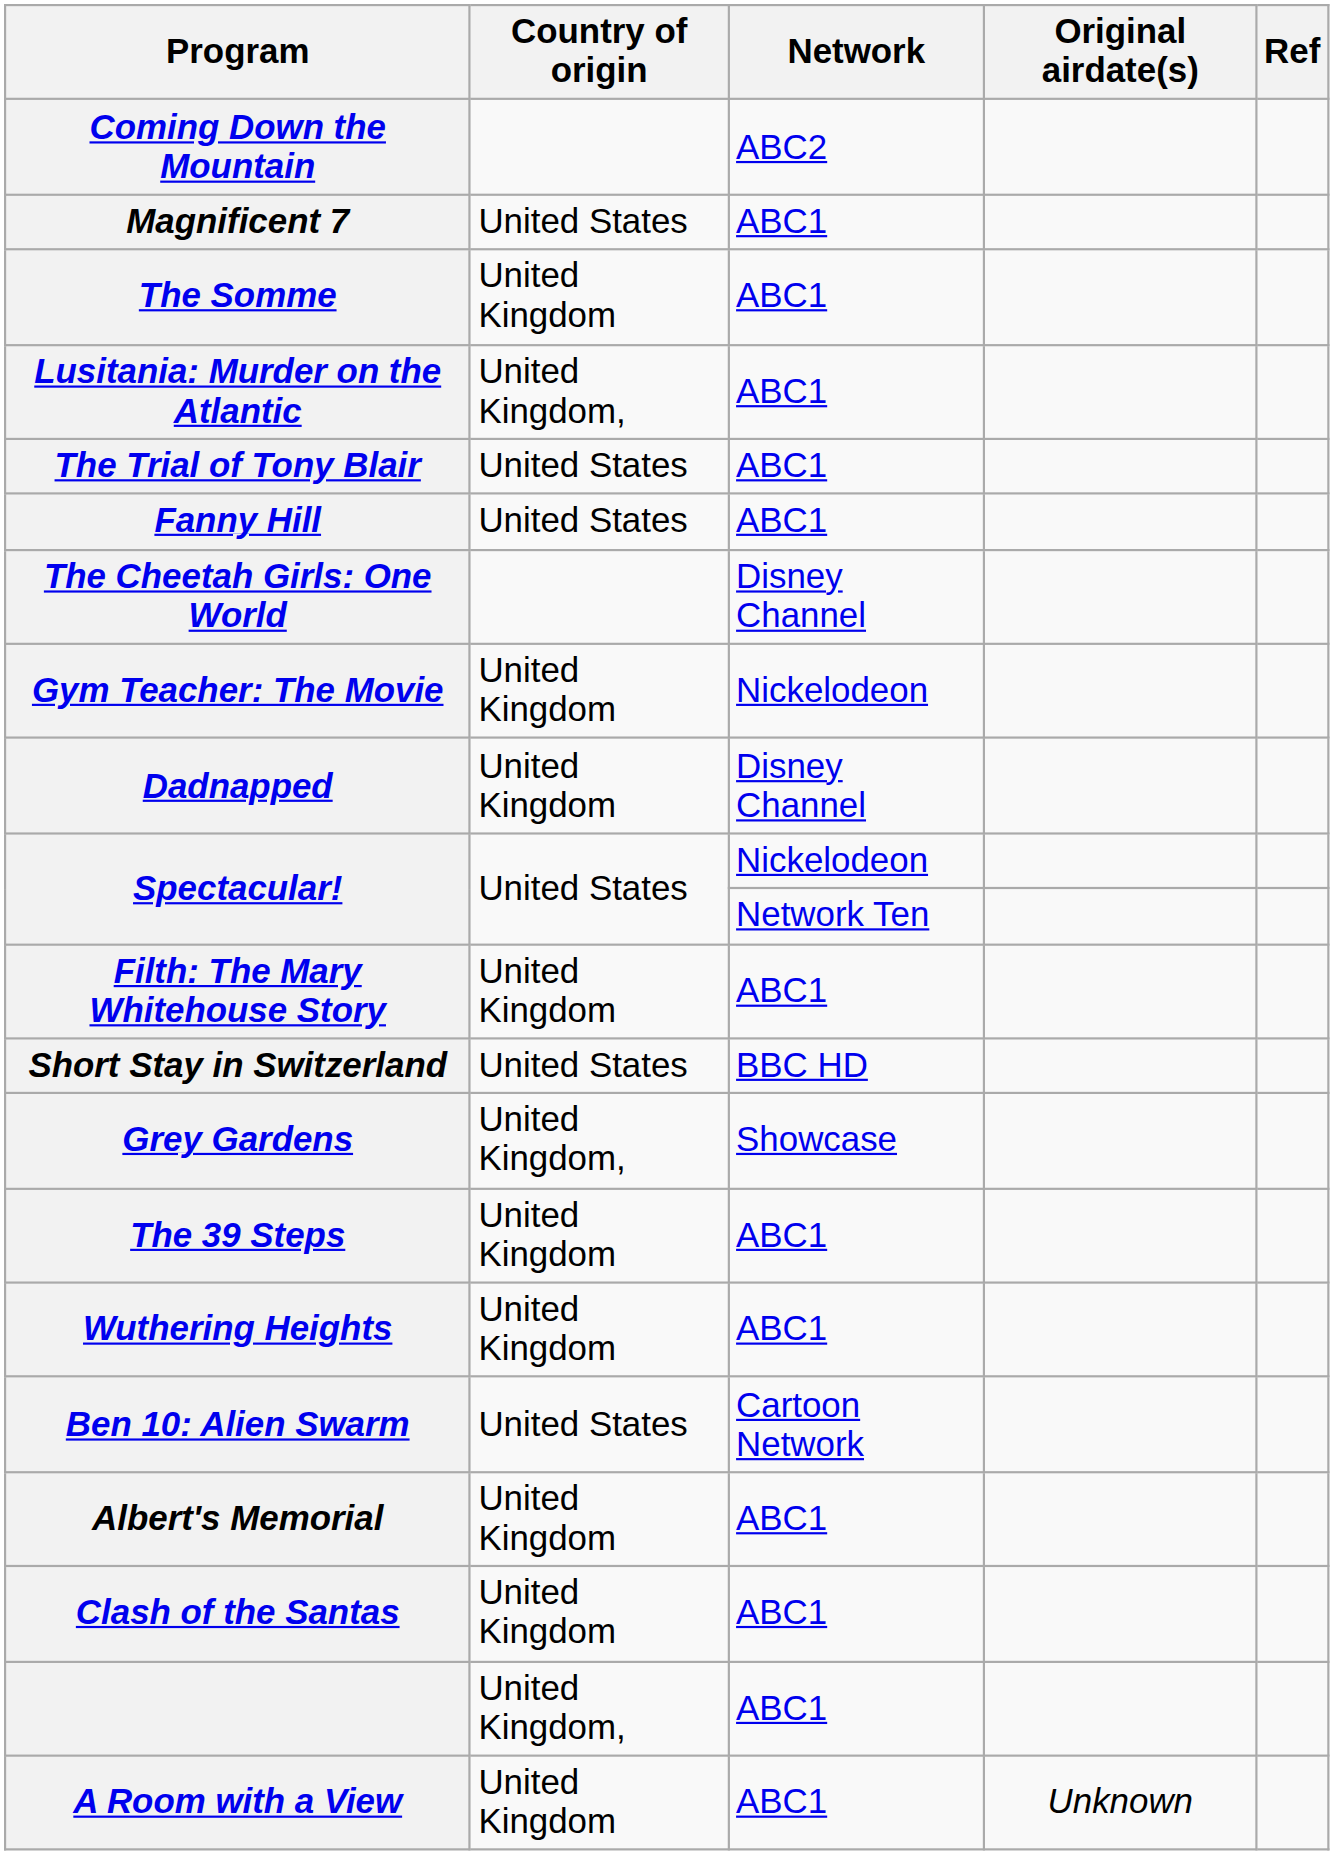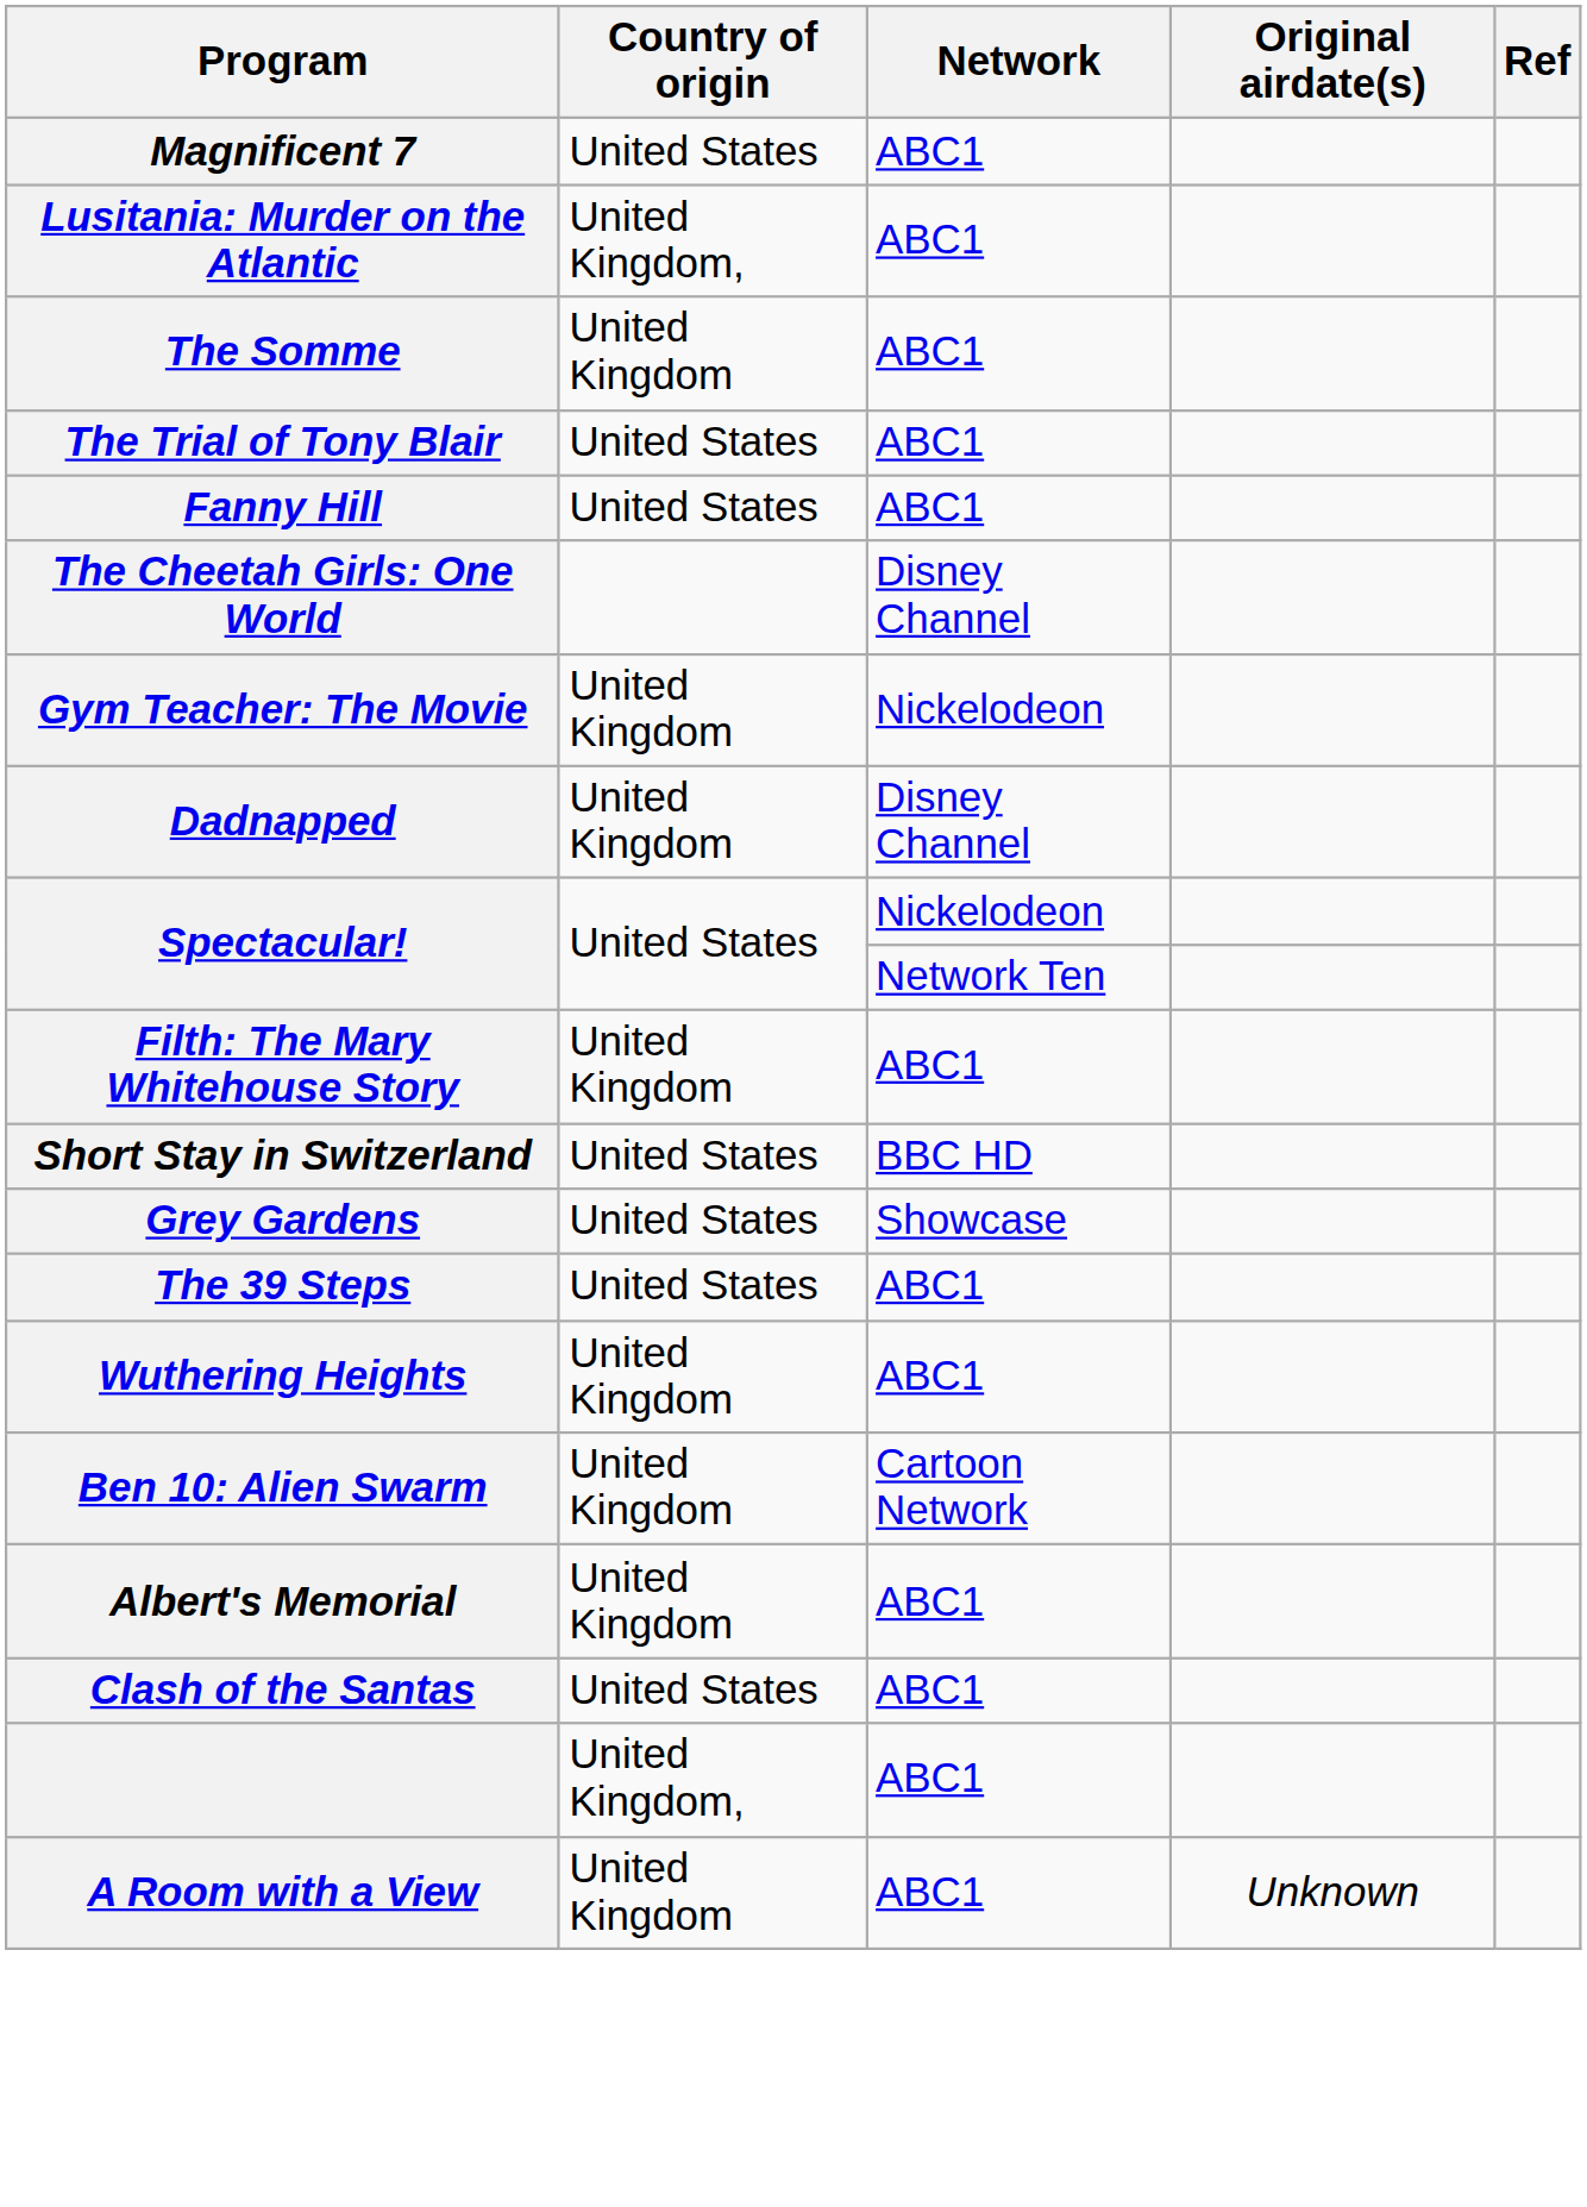 <table class="wikitable plainrowheaders sortable">
 <tr>
 <th scope="col">Program</th>
 <th scope="col">Country of origin</th>
 <th scope="col">Network</th>
 <th scope="col">Original airdate(s)</th>
 <th scope="col" class="unsortable">Ref</th>
 </tr>
 <tr>
-<th scope="row"><em><a href='#'>Coming Down the Mountain</a></em></th>
-<td></td>
-<td><a href='#'>ABC2</a></td>
-<td align=center></td>
-<td align=center></td>
-</tr>
-<tr>
 <th scope="row"><em>Magnificent 7</em></th>
 <td>United States</td>
 <td><a href='#'>ABC1</a></td>
 <td align=center></td>
 <td align=center></td>
 </tr>
 <tr>
-<th scope="row"><em><a href='#'>The Somme</a></em></th>
-<td>United Kingdom</td>
+<th scope="row"><em><a href='#'>Lusitania: Murder on the Atlantic</a></em></th>
+<td>United Kingdom,<br></td>
 <td><a href='#'>ABC1</a></td>
 <td align=center></td>
 <td align=center></td>
 </tr>
 <tr>
-<th scope="row"><em><a href='#'>Lusitania: Murder on the Atlantic</a></em></th>
-<td>United Kingdom,<br></td>
+<th scope="row"><em><a href='#'>The Somme</a></em></th>
+<td>United Kingdom</td>
 <td><a href='#'>ABC1</a></td>
 <td align=center></td>
 <td align=center></td>
 </tr>
 <tr>
 <th scope="row"><em><a href='#'>The Trial of Tony Blair</a></em></th>
 <td>United States</td>
 <td><a href='#'>ABC1</a></td>
 <td align=center></td>
 <td align=center></td>
 </tr>
 <tr>
 <th scope="row"><em><a href='#'>Fanny Hill</a></em></th>
 <td>United States</td>
 <td><a href='#'>ABC1</a></td>
 <td align=center></td>
 <td align=center></td>
 </tr>
 <tr>
 <th scope="row"><em><a href='#'>The Cheetah Girls: One World</a></em></th>
 <td></td>
 <td><a href='#'>Disney Channel</a></td>
 <td align=center></td>
 <td align=center></td>
 </tr>
 <tr>
 <th scope="row"><em><a href='#'>Gym Teacher: The Movie</a></em></th>
 <td>United Kingdom</td>
 <td><a href='#'>Nickelodeon</a></td>
 <td align=center></td>
 <td align=center></td>
 </tr>
 <tr>
 <th scope="row"><em><a href='#'>Dadnapped</a></em></th>
 <td>United Kingdom</td>
 <td><a href='#'>Disney Channel</a></td>
 <td align=center></td>
 <td align=center></td>
 </tr>
 <tr>
 <th scope="row" rowspan="2"><em><a href='#'>Spectacular!</a></em></th>
 <td rowspan="2">United States</td>
 <td><a href='#'>Nickelodeon</a></td>
 <td align=center></td>
 <td align=center></td>
 </tr>
 <tr>
 <td><a href='#'>Network Ten</a></td>
 <td align=center></td>
 <td align=center></td>
 </tr>
 <tr>
 <th scope="row"><em><a href='#'>Filth: The Mary Whitehouse Story</a></em></th>
 <td>United Kingdom</td>
 <td><a href='#'>ABC1</a></td>
 <td align=center></td>
 <td align=center></td>
 </tr>
 <tr>
 <th scope="row"><em>Short Stay in Switzerland</em></th>
 <td>United States</td>
 <td><a href='#'>BBC HD</a></td>
 <td align=center></td>
 <td align=center></td>
 </tr>
 <tr>
 <th scope="row"><em><a href='#'>Grey Gardens</a></em></th>
-<td>United Kingdom,<br></td>
+<td>United States</td>
 <td><a href='#'>Showcase</a></td>
 <td align=center></td>
 <td align=center></td>
 </tr>
 <tr>
 <th scope="row"><em><a href='#'>The 39 Steps</a></em></th>
-<td>United Kingdom</td>
+<td>United States</td>
 <td><a href='#'>ABC1</a></td>
 <td align=center></td>
 <td align=center></td>
 </tr>
 <tr>
 <th scope="row"><em><a href='#'>Wuthering Heights</a></em></th>
 <td>United Kingdom</td>
 <td><a href='#'>ABC1</a></td>
 <td align=center></td>
 <td align=center></td>
 </tr>
 <tr>
 <th scope="row"><em><a href='#'>Ben 10: Alien Swarm</a></em></th>
-<td>United States</td>
+<td>United Kingdom</td>
 <td><a href='#'>Cartoon Network</a></td>
 <td align=center></td>
 <td align=center></td>
 </tr>
 <tr>
 <th scope="row"><em>Albert's Memorial</em></th>
 <td>United Kingdom</td>
 <td><a href='#'>ABC1</a></td>
 <td align=center></td>
 <td align=center></td>
 </tr>
 <tr>
 <th scope="row"><em><a href='#'>Clash of the Santas</a></em></th>
-<td>United Kingdom</td>
+<td>United States</td>
 <td><a href='#'>ABC1</a></td>
 <td align=center></td>
 <td align=center></td>
 </tr>
 <tr>
 <th scope="row"></th>
 <td>United Kingdom,<br></td>
 <td><a href='#'>ABC1</a></td>
 <td align=center></td>
 <td align=center></td>
 </tr>
 <tr>
 <th scope="row"><em><a href='#'>A Room with a View</a></em></th>
 <td>United Kingdom</td>
 <td><a href='#'>ABC1</a></td>
 <td align=center><em>Unknown</em></td>
 <td align=center></td>
 </tr>
 </table>
